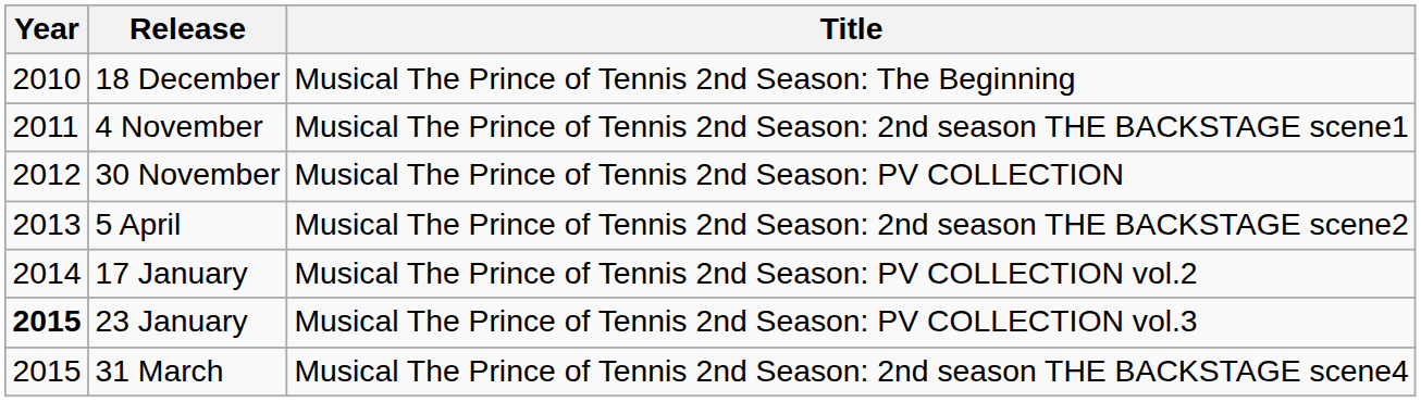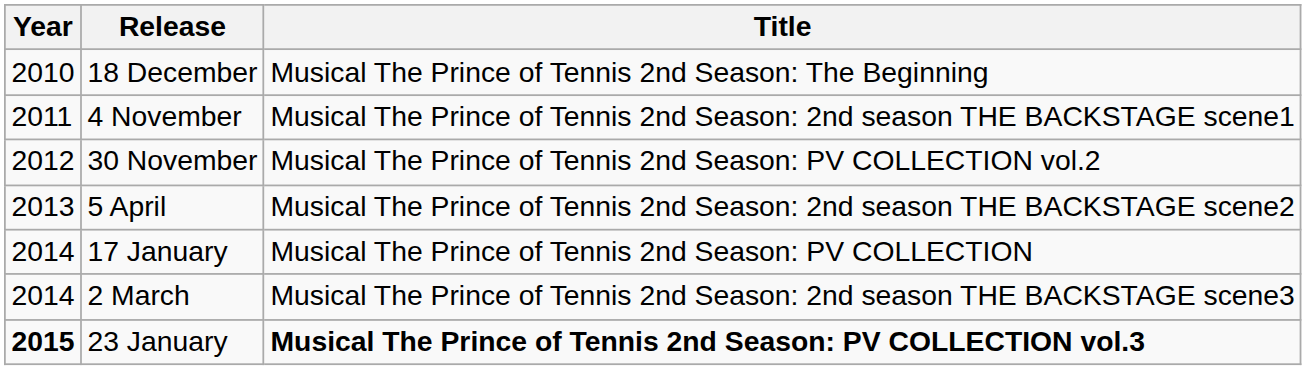 <table class="wikitable">
 <tr>
 <th>Year</th>
 <th>Release</th>
 <th>Title</th>
 </tr>
 <tr>
 <td>2010</td>
 <td>18 December</td>
 <td>Musical The Prince of Tennis 2nd Season: The Beginning</td>
 </tr>
 <tr>
 <td>2011</td>
 <td>4 November</td>
 <td>Musical The Prince of Tennis 2nd Season: 2nd season THE BACKSTAGE scene1</td>
 </tr>
 <tr>
 <td>2012</td>
 <td>30 November</td>
-<td>Musical The Prince of Tennis 2nd Season: PV COLLECTION</td>
+<td>Musical The Prince of Tennis 2nd Season: PV COLLECTION vol.2</td>
 </tr>
 <tr>
 <td>2013</td>
 <td>5 April</td>
 <td>Musical The Prince of Tennis 2nd Season: 2nd season THE BACKSTAGE scene2</td>
 </tr>
 <tr>
 <td>2014</td>
 <td>17 January</td>
-<td>Musical The Prince of Tennis 2nd Season: PV COLLECTION vol.2</td>
+<td>Musical The Prince of Tennis 2nd Season: PV COLLECTION</td>
+</tr>
+<tr>
+<td>2014</td>
+<td>2 March</td>
+<td>Musical The Prince of Tennis 2nd Season: 2nd season THE BACKSTAGE scene3</td>
 </tr>
 <tr>
 <td><strong>2015</strong></td>
 <td>23 January</td>
-<td>Musical The Prince of Tennis 2nd Season: PV COLLECTION vol.3</td>
-</tr>
-<tr>
-<td>2015</td>
-<td>31 March</td>
-<td>Musical The Prince of Tennis 2nd Season: 2nd season THE BACKSTAGE scene4</td>
+<td><strong>Musical The Prince of Tennis 2nd Season: PV COLLECTION vol.3</strong></td>
 </tr>
 </table>
